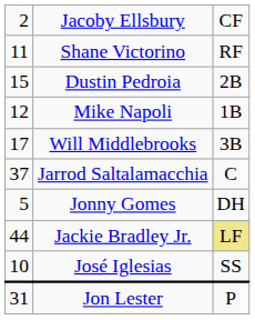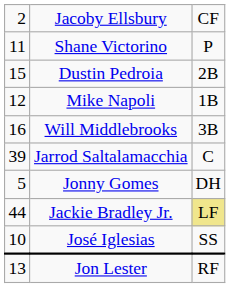 <table class="wikitable plainrowheaders" style="text-align:center;">
 <tr>
 <td>  2</td>
 <td><a href='#'>Jacoby Ellsbury</a></td>
 <td>CF</td>
 </tr>
 <tr>
 <td>11</td>
 <td><a href='#'>Shane Victorino</a></td>
-<td>RF</td>
+<td>P</td>
 </tr>
 <tr>
 <td>15</td>
 <td><a href='#'>Dustin Pedroia</a></td>
 <td>2B</td>
 </tr>
 <tr>
 <td>12</td>
 <td><a href='#'>Mike Napoli</a></td>
 <td>1B</td>
 </tr>
 <tr>
-<td>17</td>
+<td>16</td>
 <td><a href='#'>Will Middlebrooks</a></td>
 <td>3B</td>
 </tr>
 <tr>
-<td>37</td>
+<td>39</td>
 <td><a href='#'>Jarrod Saltalamacchia</a></td>
 <td>C</td>
 </tr>
 <tr>
 <td>  5</td>
 <td><a href='#'>Jonny Gomes</a></td>
 <td>DH</td>
 </tr>
 <tr>
 <td>44</td>
 <td><a href='#'>Jackie Bradley Jr.</a></td>
 <td style="background: khaki;">LF</td>
 </tr>
 <tr style="border-bottom:2px solid black">
 <td>10</td>
 <td><a href='#'>José Iglesias</a></td>
 <td>SS</td>
 </tr>
 <tr>
-<td>31</td>
+<td>13</td>
 <td><a href='#'>Jon Lester</a></td>
-<td>P</td>
+<td>RF</td>
 </tr>
 </table>
